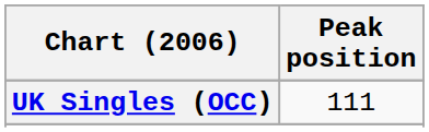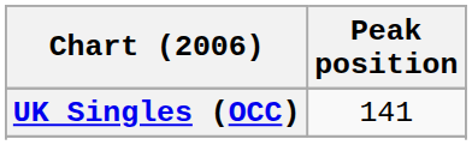 <table class="wikitable sortable plainrowheaders" style="text-align:center">
 <tr>
 <th scope="col">Chart (2006)</th>
 <th scope="col">Peak<br>position</th>
 </tr>
 <tr>
 </tr>
 <tr>
 </tr>
 <tr>
 <th scope="row"><a href='#'>UK Singles</a> (<a href='#'>OCC</a>)</th>
-<td>111</td>
+<td>141</td>
 </tr>
 <tr>
 </tr>
 <tr>
 </tr>
 <tr>
 </tr>
 </table>
